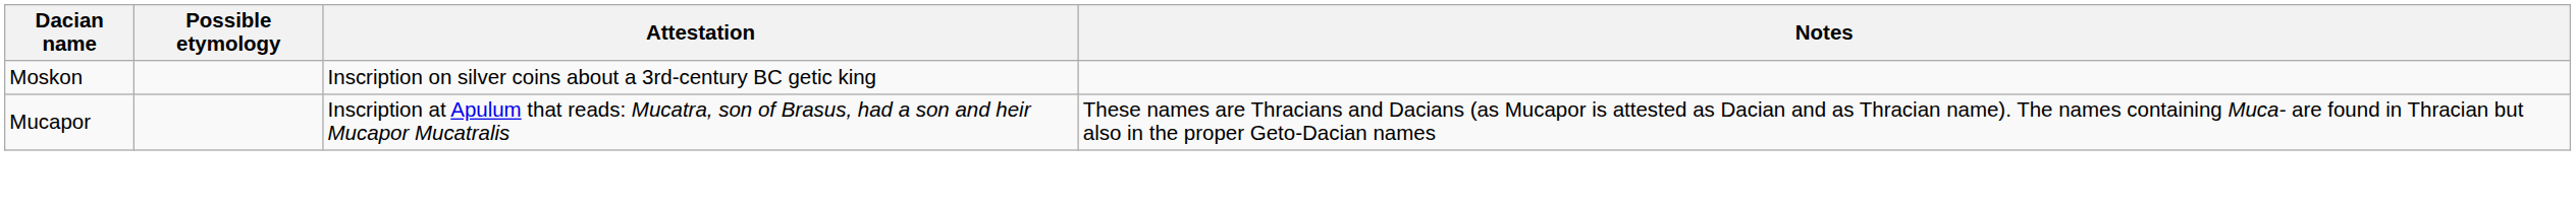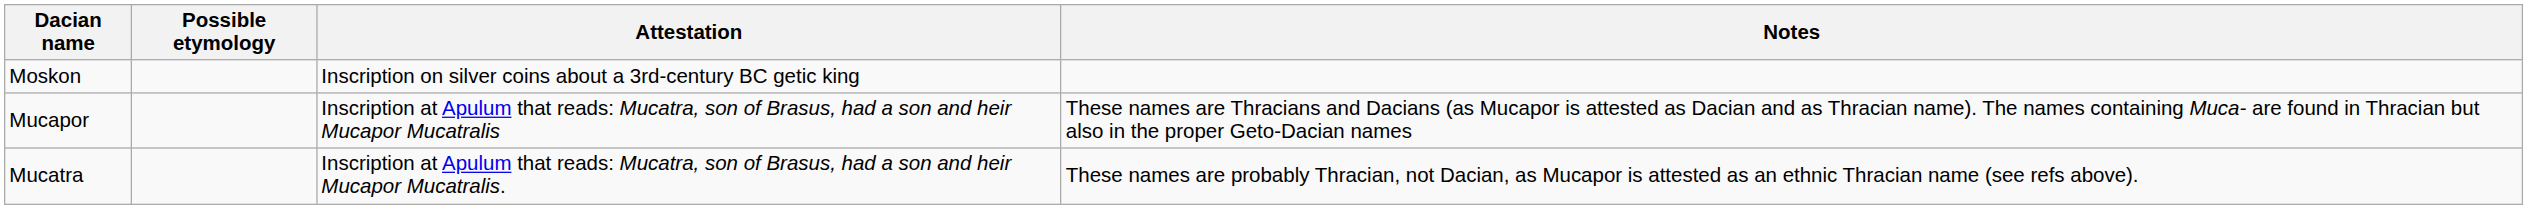 <table class="wikitable">
 <tr>
 <th>Dacian name</th>
 <th>Possible etymology</th>
 <th>Attestation</th>
 <th>Notes</th>
 </tr>
 <tr>
 <td>Moskon</td>
 <td></td>
 <td>Inscription on silver coins about a 3rd-century BC getic king</td>
 <td></td>
 </tr>
 <tr>
 <td>Mucapor</td>
 <td></td>
 <td>Inscription at <a href='#'>Apulum</a> that reads: <em>Mucatra, son of Brasus, had a son and heir Mucapor Mucatralis</em></td>
 <td>These names are Thracians and Dacians (as Mucapor is attested as Dacian and as Thracian name). The names containing <em>Muca-</em> are found in Thracian but also in the proper Geto-Dacian names</td>
 </tr>
+<tr>
+<td>Mucatra</td>
+<td></td>
+<td>Inscription at <a href='#'>Apulum</a> that reads: <em>Mucatra, son of Brasus, had a son and heir Mucapor Mucatralis</em>.</td>
+<td>These names are probably Thracian, not Dacian, as Mucapor is attested as an ethnic Thracian name (see refs above).</td>
+</tr>
 </table>
